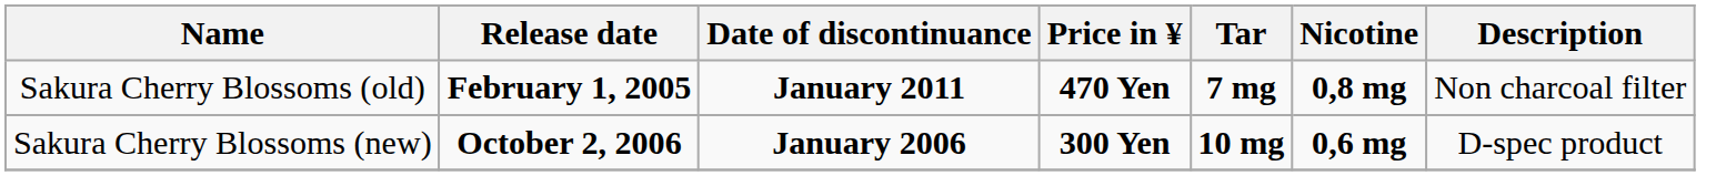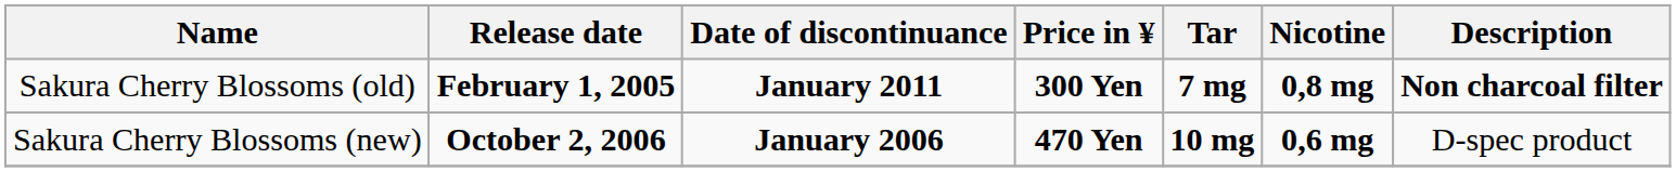 <table class="wikitable" style="font-size: 95%;text-align:center">
 <tr>
 <th>Name</th>
 <th>Release date</th>
 <th>Date of discontinuance</th>
 <th>Price in ¥</th>
 <th>Tar</th>
 <th>Nicotine</th>
 <th>Description</th>
 </tr>
 <tr>
 <td>Sakura Cherry Blossoms (old)</td>
 <td><strong>February 1, 2005</strong></td>
 <td><strong>January 2011</strong></td>
-<td><strong>470 Yen</strong></td>
+<td><strong>300  Yen</strong></td>
 <td><strong>7 mg</strong></td>
 <td><strong>0,8 mg</strong></td>
-<td>Non charcoal filter</td>
+<td><strong>Non charcoal filter</strong></td>
 </tr>
 <tr>
 <td>Sakura Cherry Blossoms (new)</td>
 <td><strong>October 2, 2006</strong></td>
 <td><strong>January 2006</strong></td>
-<td><strong>300  Yen</strong></td>
+<td><strong>470 Yen</strong></td>
 <td><strong>10 mg</strong></td>
 <td><strong>0,6 mg</strong></td>
 <td>D-spec product</td>
 </tr>
 <tr>
 </tr>
 </table>
